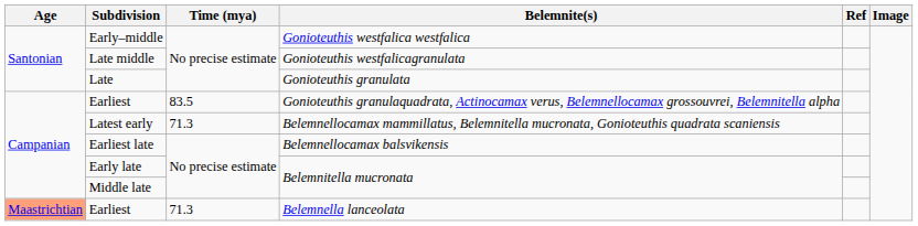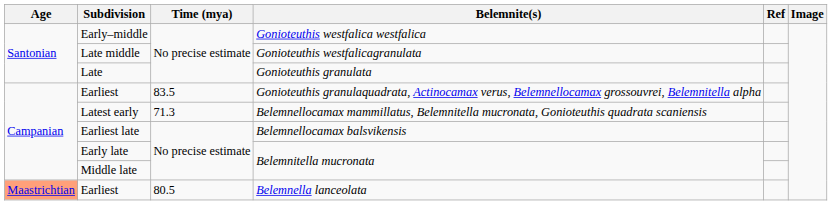 <table class="wikitable">
 <tr>
 <th>Age</th>
 <th>Subdivision</th>
 <th>Time (mya)</th>
 <th>Belemnite(s)</th>
 <th>Ref</th>
 <th>Image</th>
 </tr>
 <tr>
 <td rowspan="3"><a href='#'>Santonian</a></td>
 <td>Early–middle</td>
 <td rowspan="3">No precise estimate</td>
 <td><em><a href='#'>Gonioteuthis</a> westfalica westfalica</em></td>
 <td></td>
 <td rowspan="9"><br></td>
 </tr>
 <tr>
 <td>Late middle</td>
 <td><em>Gonioteuthis westfalicagranulata</em></td>
 <td></td>
 </tr>
 <tr>
 <td>Late</td>
 <td><em>Gonioteuthis granulata</em></td>
 <td></td>
 </tr>
 <tr>
 <td rowspan="5"><a href='#'>Campanian</a></td>
 <td>Earliest</td>
 <td> 83.5</td>
 <td><em>Gonioteuthis granulaquadrata</em>, <em><a href='#'>Actinocamax</a> verus</em>, <em><a href='#'>Belemnellocamax</a> grossouvrei</em>, <em><a href='#'>Belemnitella</a> alpha</em></td>
 <td></td>
 </tr>
 <tr>
 <td>Latest early</td>
 <td> 71.3</td>
 <td><em>Belemnellocamax mammillatus</em>, <em>Belemnitella mucronata</em>, <em>Gonioteuthis quadrata scaniensis</em></td>
 <td></td>
 </tr>
 <tr>
 <td>Earliest late</td>
 <td rowspan="3">No precise estimate</td>
 <td><em>Belemnellocamax balsvikensis</em></td>
 <td></td>
 </tr>
 <tr>
 <td>Early late</td>
 <td rowspan="2"><em>Belemnitella mucronata</em></td>
 <td></td>
 </tr>
 <tr>
 <td>Middle late</td>
 <td></td>
 </tr>
 <tr>
 <td style="background: lightsalmon;"><a href='#'>Maastrichtian</a></td>
 <td>Earliest</td>
-<td> 71.3</td>
+<td> 80.5</td>
 <td><em><a href='#'>Belemnella</a> lanceolata</em></td>
 <td></td>
 </tr>
 </table>
